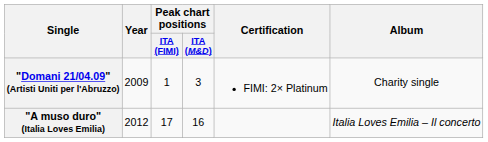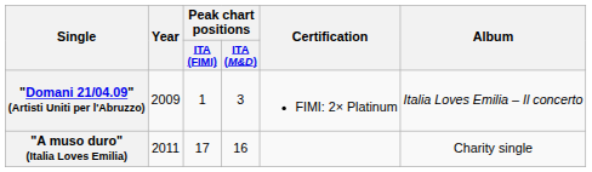 <table class="wikitable plainrowheaders" style="text-align:center;">
 <tr>
 <th scope="col" rowspan="2">Single</th>
 <th scope="col" rowspan="2">Year</th>
 <th scope="col" colspan="2">Peak chart positions</th>
 <th scope="col" rowspan="2">Certification</th>
 <th scope="col" rowspan="2">Album</th>
 </tr>
 <tr>
 <th scope="col" style="width:3em;font-size:85%;"><a href='#'>ITA<br>(FIMI)</a><br></th>
 <th scope="col" style="width:3em;font-size:85%;"><a href='#'>ITA<br>(<em>M&D</em>)</a><br></th>
 </tr>
 <tr>
 <th scope="row">"<a href='#'>Domani 21/04.09</a>"<br><small>(Artisti Uniti per l'Abruzzo)</small></th>
 <td>2009</td>
 <td>1</td>
 <td>3</td>
 <td><br><ul><li>FIMI: 2× Platinum</li></ul></td>
-<td>Charity single</td>
+<td><em>Italia Loves Emilia – Il concerto</em></td>
 </tr>
 <tr>
 <th scope="row">"A muso duro"<br><small>(Italia Loves Emilia)</small></th>
-<td>2012</td>
+<td>2011</td>
 <td>17</td>
 <td>16</td>
 <td></td>
-<td><em>Italia Loves Emilia – Il concerto</em></td>
+<td>Charity single</td>
 </tr>
 </table>
